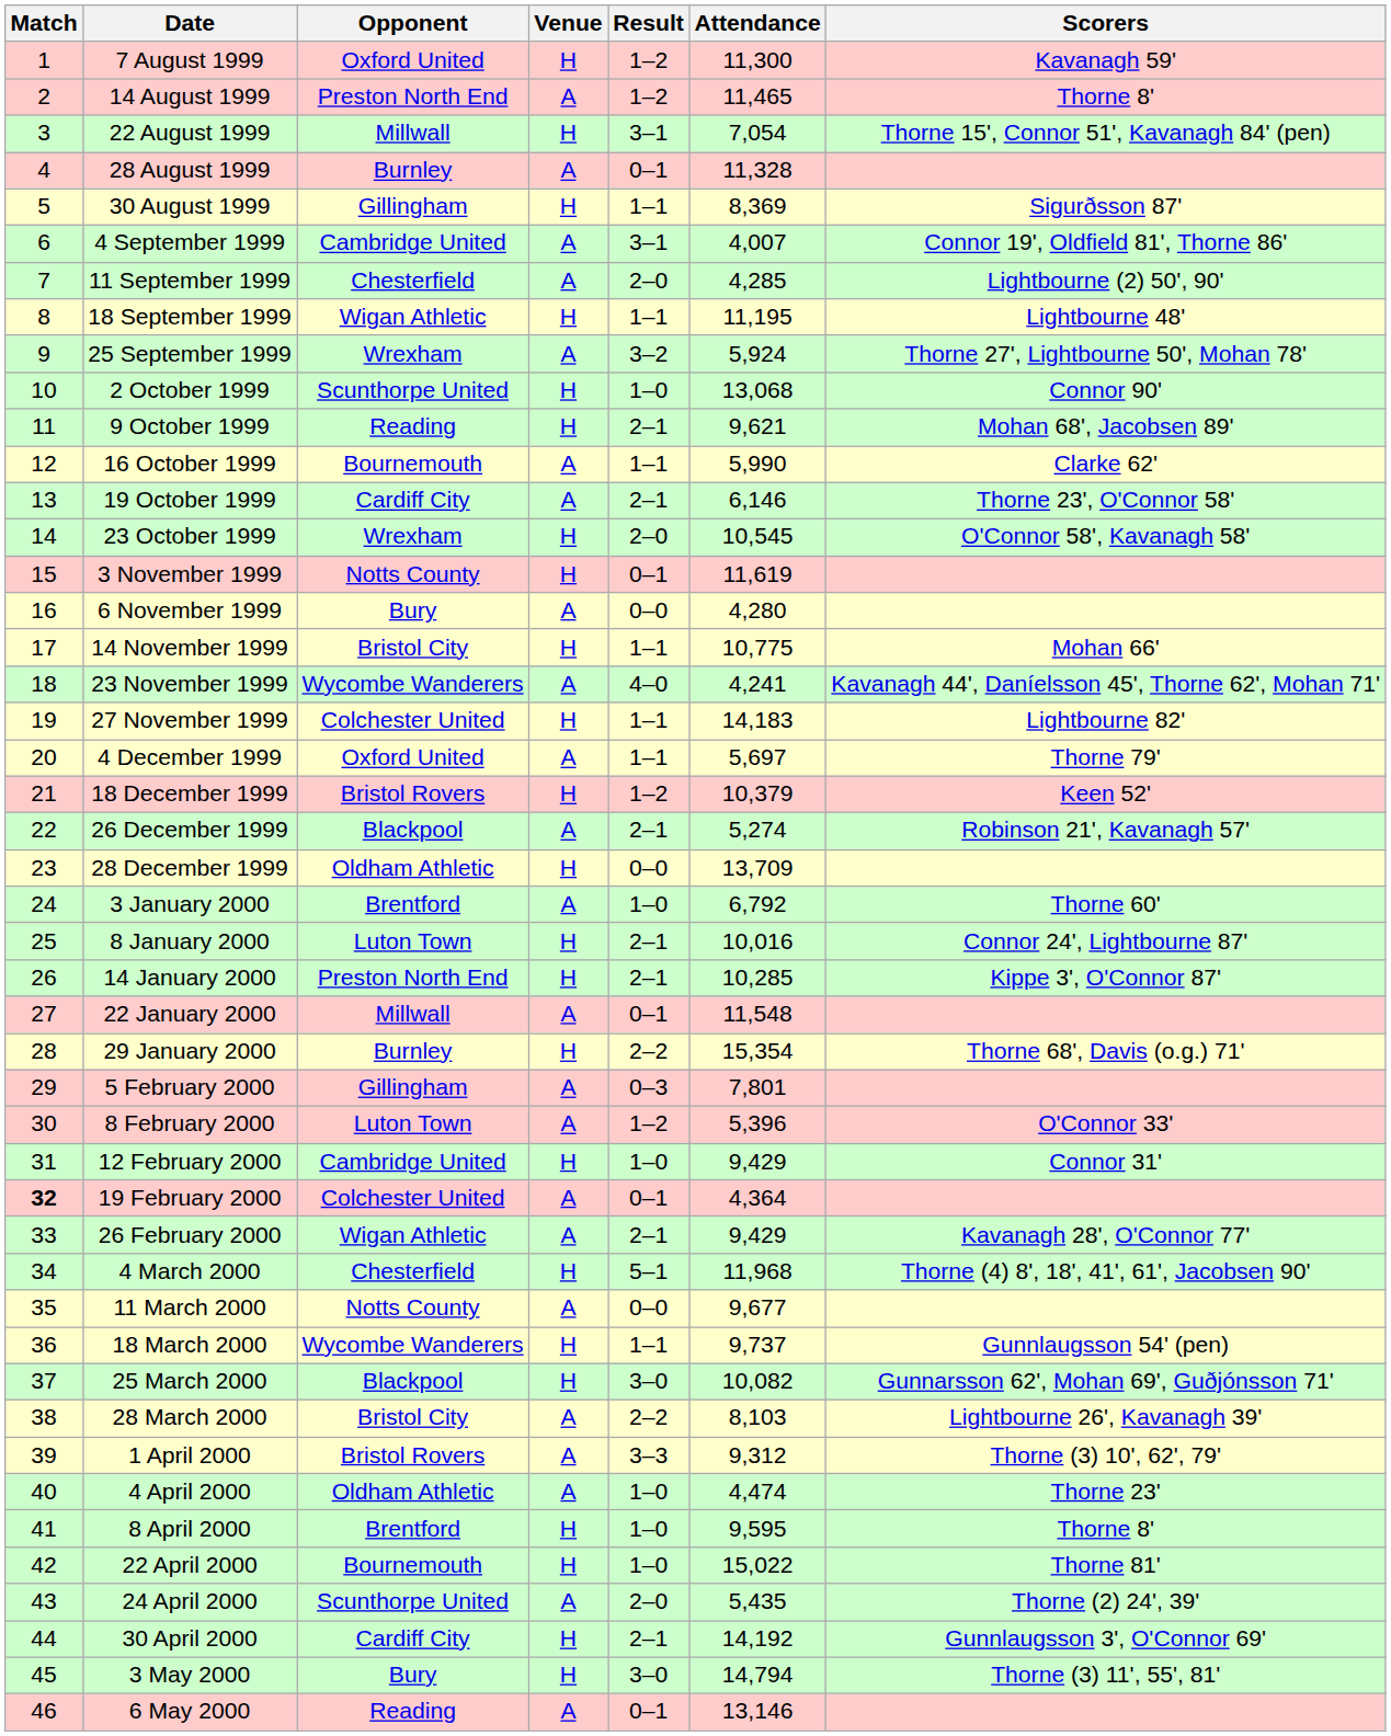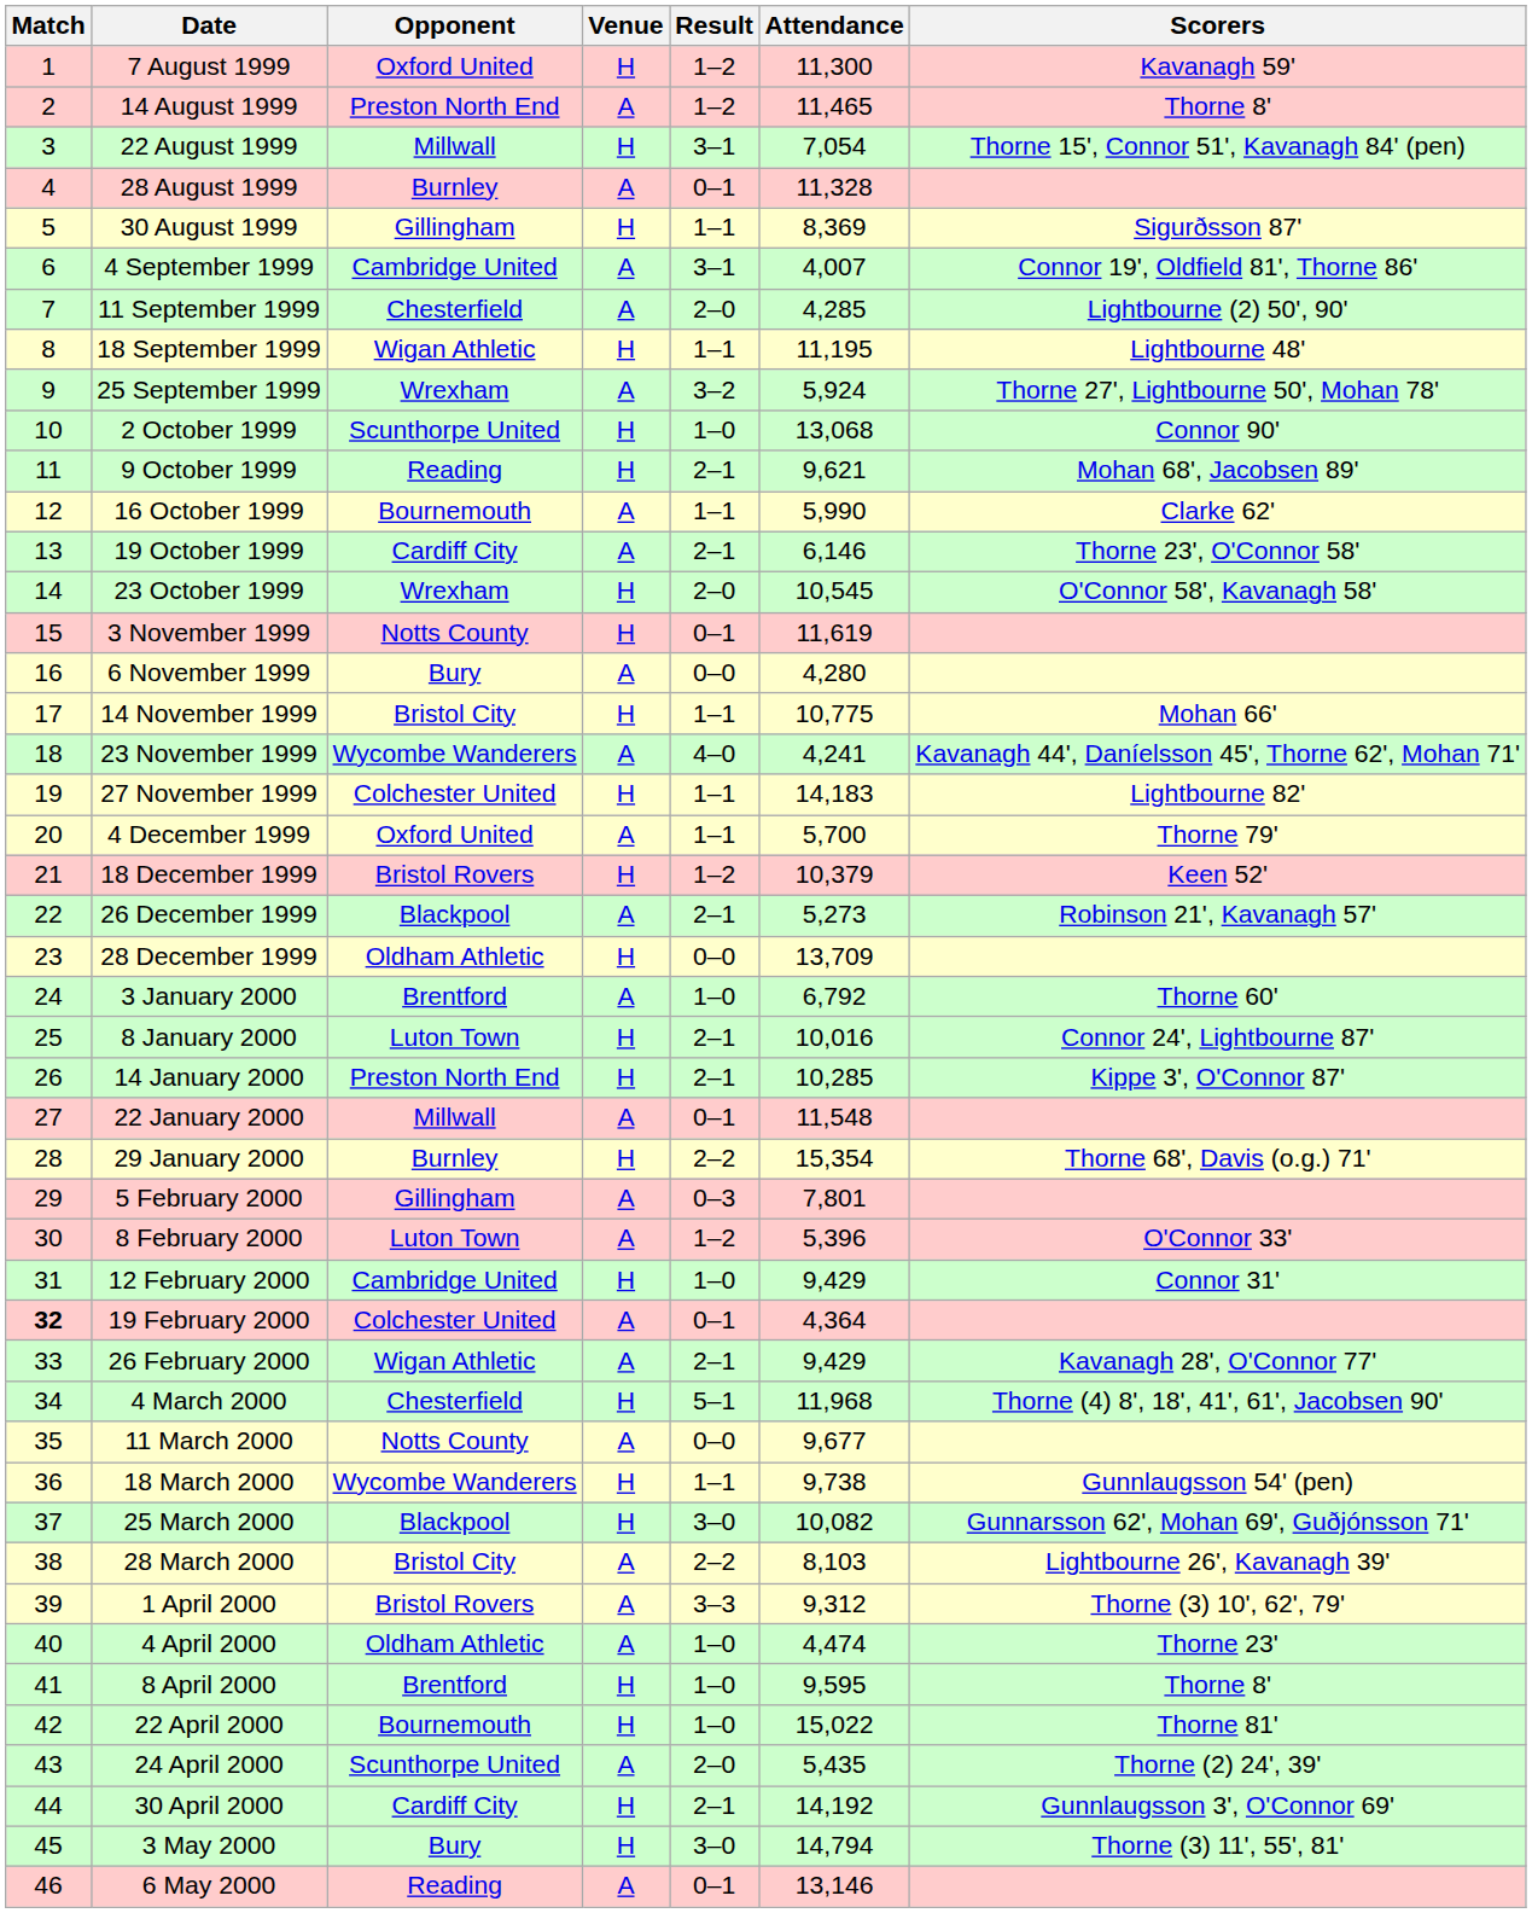 <table class="wikitable" style="font-size:100%; text-align:center">
 <tr>
 <th>Match</th>
 <th>Date</th>
 <th>Opponent</th>
 <th>Venue</th>
 <th>Result</th>
 <th>Attendance</th>
 <th>Scorers</th>
 </tr>
 <tr style="background: #FFCCCC;">
 <td>1</td>
 <td>7 August 1999</td>
 <td><a href='#'>Oxford United</a></td>
 <td><a href='#'>H</a></td>
 <td>1–2</td>
 <td>11,300</td>
 <td><a href='#'>Kavanagh</a> 59'</td>
 </tr>
 <tr style="background: #FFCCCC;">
 <td>2</td>
 <td>14 August 1999</td>
 <td><a href='#'>Preston North End</a></td>
 <td><a href='#'>A</a></td>
 <td>1–2</td>
 <td>11,465</td>
 <td><a href='#'>Thorne</a> 8'</td>
 </tr>
 <tr style="background: #CCFFCC;">
 <td>3</td>
 <td>22 August 1999</td>
 <td><a href='#'>Millwall</a></td>
 <td><a href='#'>H</a></td>
 <td>3–1</td>
 <td>7,054</td>
 <td><a href='#'>Thorne</a> 15', <a href='#'>Connor</a> 51', <a href='#'>Kavanagh</a> 84' (pen)</td>
 </tr>
 <tr style="background: #FFCCCC;">
 <td>4</td>
 <td>28 August 1999</td>
 <td><a href='#'>Burnley</a></td>
 <td><a href='#'>A</a></td>
 <td>0–1</td>
 <td>11,328</td>
 <td></td>
 </tr>
 <tr style="background: #FFFFCC;">
 <td>5</td>
 <td>30 August 1999</td>
 <td><a href='#'>Gillingham</a></td>
 <td><a href='#'>H</a></td>
 <td>1–1</td>
 <td>8,369</td>
 <td><a href='#'>Sigurðsson</a> 87'</td>
 </tr>
 <tr style="background: #CCFFCC;">
 <td>6</td>
 <td>4 September 1999</td>
 <td><a href='#'>Cambridge United</a></td>
 <td><a href='#'>A</a></td>
 <td>3–1</td>
 <td>4,007</td>
 <td><a href='#'>Connor</a> 19', <a href='#'>Oldfield</a> 81', <a href='#'>Thorne</a> 86'</td>
 </tr>
 <tr style="background: #CCFFCC;">
 <td>7</td>
 <td>11 September 1999</td>
 <td><a href='#'>Chesterfield</a></td>
 <td><a href='#'>A</a></td>
 <td>2–0</td>
 <td>4,285</td>
 <td><a href='#'>Lightbourne</a> (2) 50', 90'</td>
 </tr>
 <tr style="background: #FFFFCC;">
 <td>8</td>
 <td>18 September 1999</td>
 <td><a href='#'>Wigan Athletic</a></td>
 <td><a href='#'>H</a></td>
 <td>1–1</td>
 <td>11,195</td>
 <td><a href='#'>Lightbourne</a> 48'</td>
 </tr>
 <tr style="background: #CCFFCC;">
 <td>9</td>
 <td>25 September 1999</td>
 <td><a href='#'>Wrexham</a></td>
 <td><a href='#'>A</a></td>
 <td>3–2</td>
 <td>5,924</td>
 <td><a href='#'>Thorne</a> 27', <a href='#'>Lightbourne</a> 50', <a href='#'>Mohan</a> 78'</td>
 </tr>
 <tr style="background: #CCFFCC;">
 <td>10</td>
 <td>2 October 1999</td>
 <td><a href='#'>Scunthorpe United</a></td>
 <td><a href='#'>H</a></td>
 <td>1–0</td>
 <td>13,068</td>
 <td><a href='#'>Connor</a> 90'</td>
 </tr>
 <tr style="background: #CCFFCC;">
 <td>11</td>
 <td>9 October 1999</td>
 <td><a href='#'>Reading</a></td>
 <td><a href='#'>H</a></td>
 <td>2–1</td>
 <td>9,621</td>
 <td><a href='#'>Mohan</a> 68', <a href='#'>Jacobsen</a> 89'</td>
 </tr>
 <tr style="background: #FFFFCC;">
 <td>12</td>
 <td>16 October 1999</td>
 <td><a href='#'>Bournemouth</a></td>
 <td><a href='#'>A</a></td>
 <td>1–1</td>
 <td>5,990</td>
 <td><a href='#'>Clarke</a> 62'</td>
 </tr>
 <tr style="background: #CCFFCC;">
 <td>13</td>
 <td>19 October 1999</td>
 <td><a href='#'>Cardiff City</a></td>
 <td><a href='#'>A</a></td>
 <td>2–1</td>
 <td>6,146</td>
 <td><a href='#'>Thorne</a> 23', <a href='#'>O'Connor</a> 58'</td>
 </tr>
 <tr style="background: #CCFFCC;">
 <td>14</td>
 <td>23 October 1999</td>
 <td><a href='#'>Wrexham</a></td>
 <td><a href='#'>H</a></td>
 <td>2–0</td>
 <td>10,545</td>
 <td><a href='#'>O'Connor</a> 58', <a href='#'>Kavanagh</a> 58'</td>
 </tr>
 <tr style="background: #FFCCCC;">
 <td>15</td>
 <td>3 November 1999</td>
 <td><a href='#'>Notts County</a></td>
 <td><a href='#'>H</a></td>
 <td>0–1</td>
 <td>11,619</td>
 <td></td>
 </tr>
 <tr style="background: #FFFFCC;">
 <td>16</td>
 <td>6 November 1999</td>
 <td><a href='#'>Bury</a></td>
 <td><a href='#'>A</a></td>
 <td>0–0</td>
 <td>4,280</td>
 <td></td>
 </tr>
 <tr style="background: #FFFFCC;">
 <td>17</td>
 <td>14 November 1999</td>
 <td><a href='#'>Bristol City</a></td>
 <td><a href='#'>H</a></td>
 <td>1–1</td>
 <td>10,775</td>
 <td><a href='#'>Mohan</a> 66'</td>
 </tr>
 <tr style="background: #CCFFCC;">
 <td>18</td>
 <td>23 November 1999</td>
 <td><a href='#'>Wycombe Wanderers</a></td>
 <td><a href='#'>A</a></td>
 <td>4–0</td>
 <td>4,241</td>
 <td><a href='#'>Kavanagh</a> 44', <a href='#'>Daníelsson</a> 45', <a href='#'>Thorne</a> 62', <a href='#'>Mohan</a> 71'</td>
 </tr>
 <tr style="background: #FFFFCC;">
 <td>19</td>
 <td>27 November 1999</td>
 <td><a href='#'>Colchester United</a></td>
 <td><a href='#'>H</a></td>
 <td>1–1</td>
 <td>14,183</td>
 <td><a href='#'>Lightbourne</a> 82'</td>
 </tr>
 <tr style="background: #FFFFCC;">
 <td>20</td>
 <td>4 December 1999</td>
 <td><a href='#'>Oxford United</a></td>
 <td><a href='#'>A</a></td>
 <td>1–1</td>
-<td>5,697</td>
+<td>5,700</td>
 <td><a href='#'>Thorne</a> 79'</td>
 </tr>
 <tr style="background: #FFCCCC;">
 <td>21</td>
 <td>18 December 1999</td>
 <td><a href='#'>Bristol Rovers</a></td>
 <td><a href='#'>H</a></td>
 <td>1–2</td>
 <td>10,379</td>
 <td><a href='#'>Keen</a> 52'</td>
 </tr>
 <tr style="background: #CCFFCC;">
 <td>22</td>
 <td>26 December 1999</td>
 <td><a href='#'>Blackpool</a></td>
 <td><a href='#'>A</a></td>
 <td>2–1</td>
-<td>5,274</td>
+<td>5,273</td>
 <td><a href='#'>Robinson</a> 21', <a href='#'>Kavanagh</a> 57'</td>
 </tr>
 <tr style="background: #FFFFCC;">
 <td>23</td>
 <td>28 December 1999</td>
 <td><a href='#'>Oldham Athletic</a></td>
 <td><a href='#'>H</a></td>
 <td>0–0</td>
 <td>13,709</td>
 <td></td>
 </tr>
 <tr style="background: #CCFFCC;">
 <td>24</td>
 <td>3 January 2000</td>
 <td><a href='#'>Brentford</a></td>
 <td><a href='#'>A</a></td>
 <td>1–0</td>
 <td>6,792</td>
 <td><a href='#'>Thorne</a> 60'</td>
 </tr>
 <tr style="background: #CCFFCC;">
 <td>25</td>
 <td>8 January 2000</td>
 <td><a href='#'>Luton Town</a></td>
 <td><a href='#'>H</a></td>
 <td>2–1</td>
 <td>10,016</td>
 <td><a href='#'>Connor</a> 24', <a href='#'>Lightbourne</a> 87'</td>
 </tr>
 <tr style="background: #CCFFCC;">
 <td>26</td>
 <td>14 January 2000</td>
 <td><a href='#'>Preston North End</a></td>
 <td><a href='#'>H</a></td>
 <td>2–1</td>
 <td>10,285</td>
 <td><a href='#'>Kippe</a> 3', <a href='#'>O'Connor</a> 87'</td>
 </tr>
 <tr style="background: #FFCCCC;">
 <td>27</td>
 <td>22 January 2000</td>
 <td><a href='#'>Millwall</a></td>
 <td><a href='#'>A</a></td>
 <td>0–1</td>
 <td>11,548</td>
 <td></td>
 </tr>
 <tr style="background: #FFFFCC;">
 <td>28</td>
 <td>29 January 2000</td>
 <td><a href='#'>Burnley</a></td>
 <td><a href='#'>H</a></td>
 <td>2–2</td>
 <td>15,354</td>
 <td><a href='#'>Thorne</a> 68', <a href='#'>Davis</a> (o.g.) 71'</td>
 </tr>
 <tr style="background: #FFCCCC;">
 <td>29</td>
 <td>5 February 2000</td>
 <td><a href='#'>Gillingham</a></td>
 <td><a href='#'>A</a></td>
 <td>0–3</td>
 <td>7,801</td>
 <td></td>
 </tr>
 <tr style="background: #FFCCCC;">
 <td>30</td>
 <td>8 February 2000</td>
 <td><a href='#'>Luton Town</a></td>
 <td><a href='#'>A</a></td>
 <td>1–2</td>
 <td>5,396</td>
 <td><a href='#'>O'Connor</a> 33'</td>
 </tr>
 <tr style="background: #CCFFCC;">
 <td>31</td>
 <td>12 February 2000</td>
 <td><a href='#'>Cambridge United</a></td>
 <td><a href='#'>H</a></td>
 <td>1–0</td>
 <td>9,429</td>
 <td><a href='#'>Connor</a> 31'</td>
 </tr>
 <tr style="background: #FFCCCC;">
 <td><strong>32</strong></td>
 <td>19 February 2000</td>
 <td><a href='#'>Colchester United</a></td>
 <td><a href='#'>A</a></td>
 <td>0–1</td>
 <td>4,364</td>
 <td></td>
 </tr>
 <tr style="background: #CCFFCC;">
 <td>33</td>
 <td>26 February 2000</td>
 <td><a href='#'>Wigan Athletic</a></td>
 <td><a href='#'>A</a></td>
 <td>2–1</td>
 <td>9,429</td>
 <td><a href='#'>Kavanagh</a> 28', <a href='#'>O'Connor</a> 77'</td>
 </tr>
 <tr style="background: #CCFFCC;">
 <td>34</td>
 <td>4 March 2000</td>
 <td><a href='#'>Chesterfield</a></td>
 <td><a href='#'>H</a></td>
 <td>5–1</td>
 <td>11,968</td>
 <td><a href='#'>Thorne</a> (4) 8', 18', 41', 61', <a href='#'>Jacobsen</a> 90'</td>
 </tr>
 <tr style="background: #FFFFCC;">
 <td>35</td>
 <td>11 March 2000</td>
 <td><a href='#'>Notts County</a></td>
 <td><a href='#'>A</a></td>
 <td>0–0</td>
 <td>9,677</td>
 <td></td>
 </tr>
 <tr style="background: #FFFFCC;">
 <td>36</td>
 <td>18 March 2000</td>
 <td><a href='#'>Wycombe Wanderers</a></td>
 <td><a href='#'>H</a></td>
 <td>1–1</td>
-<td>9,737</td>
+<td>9,738</td>
 <td><a href='#'>Gunnlaugsson</a> 54' (pen)</td>
 </tr>
 <tr style="background: #CCFFCC;">
 <td>37</td>
 <td>25 March 2000</td>
 <td><a href='#'>Blackpool</a></td>
 <td><a href='#'>H</a></td>
 <td>3–0</td>
 <td>10,082</td>
 <td><a href='#'>Gunnarsson</a> 62', <a href='#'>Mohan</a> 69', <a href='#'>Guðjónsson</a> 71'</td>
 </tr>
 <tr style="background: #FFFFCC;">
 <td>38</td>
 <td>28 March 2000</td>
 <td><a href='#'>Bristol City</a></td>
 <td><a href='#'>A</a></td>
 <td>2–2</td>
 <td>8,103</td>
 <td><a href='#'>Lightbourne</a> 26', <a href='#'>Kavanagh</a> 39'</td>
 </tr>
 <tr style="background: #FFFFCC;">
 <td>39</td>
 <td>1 April 2000</td>
 <td><a href='#'>Bristol Rovers</a></td>
 <td><a href='#'>A</a></td>
 <td>3–3</td>
 <td>9,312</td>
 <td><a href='#'>Thorne</a> (3) 10', 62', 79'</td>
 </tr>
 <tr style="background: #CCFFCC;">
 <td>40</td>
 <td>4 April 2000</td>
 <td><a href='#'>Oldham Athletic</a></td>
 <td><a href='#'>A</a></td>
 <td>1–0</td>
 <td>4,474</td>
 <td><a href='#'>Thorne</a> 23'</td>
 </tr>
 <tr style="background: #CCFFCC;">
 <td>41</td>
 <td>8 April 2000</td>
 <td><a href='#'>Brentford</a></td>
 <td><a href='#'>H</a></td>
 <td>1–0</td>
 <td>9,595</td>
 <td><a href='#'>Thorne</a> 8'</td>
 </tr>
 <tr style="background: #CCFFCC;">
 <td>42</td>
 <td>22 April 2000</td>
 <td><a href='#'>Bournemouth</a></td>
 <td><a href='#'>H</a></td>
 <td>1–0</td>
 <td>15,022</td>
 <td><a href='#'>Thorne</a> 81'</td>
 </tr>
 <tr style="background: #CCFFCC;">
 <td>43</td>
 <td>24 April 2000</td>
 <td><a href='#'>Scunthorpe United</a></td>
 <td><a href='#'>A</a></td>
 <td>2–0</td>
 <td>5,435</td>
 <td><a href='#'>Thorne</a> (2) 24', 39'</td>
 </tr>
 <tr style="background: #CCFFCC;">
 <td>44</td>
 <td>30 April 2000</td>
 <td><a href='#'>Cardiff City</a></td>
 <td><a href='#'>H</a></td>
 <td>2–1</td>
 <td>14,192</td>
 <td><a href='#'>Gunnlaugsson</a> 3', <a href='#'>O'Connor</a> 69'</td>
 </tr>
 <tr style="background: #CCFFCC;">
 <td>45</td>
 <td>3 May 2000</td>
 <td><a href='#'>Bury</a></td>
 <td><a href='#'>H</a></td>
 <td>3–0</td>
 <td>14,794</td>
 <td><a href='#'>Thorne</a> (3) 11', 55', 81'</td>
 </tr>
 <tr style="background: #FFCCCC;">
 <td>46</td>
 <td>6 May 2000</td>
 <td><a href='#'>Reading</a></td>
 <td><a href='#'>A</a></td>
 <td>0–1</td>
 <td>13,146</td>
 <td></td>
 </tr>
 </table>
